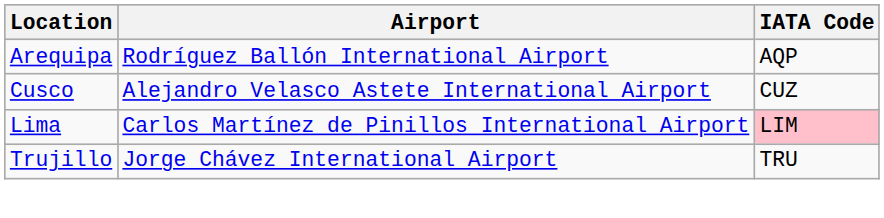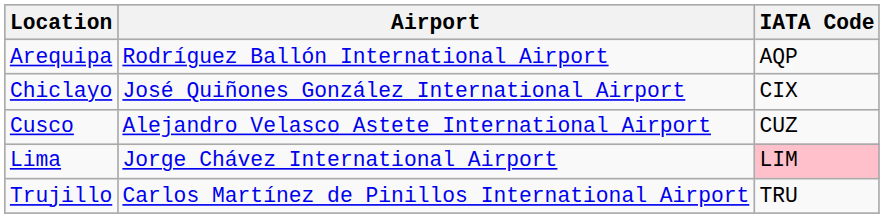 <table class="wikitable">
 <tr>
 <th>Location</th>
 <th>Airport</th>
 <th>IATA Code</th>
 </tr>
 <tr>
 <td><a href='#'>Arequipa</a></td>
 <td><a href='#'>Rodríguez Ballón International Airport</a></td>
 <td>AQP</td>
 </tr>
 <tr>
+<td><a href='#'>Chiclayo</a></td>
+<td><a href='#'>José Quiñones González International Airport</a></td>
+<td>CIX</td>
+</tr>
+<tr>
 <td><a href='#'>Cusco</a></td>
 <td><a href='#'>Alejandro Velasco Astete International Airport</a></td>
 <td>CUZ</td>
 </tr>
 <tr>
 <td><a href='#'>Lima</a></td>
-<td><a href='#'>Carlos Martínez de Pinillos International Airport</a></td>
+<td><a href='#'>Jorge Chávez International Airport</a></td>
 <td style="background: pink;">LIM</td>
 </tr>
 <tr>
 <td><a href='#'>Trujillo</a></td>
-<td><a href='#'>Jorge Chávez International Airport</a></td>
+<td><a href='#'>Carlos Martínez de Pinillos International Airport</a></td>
 <td>TRU</td>
 </tr>
 </table>
